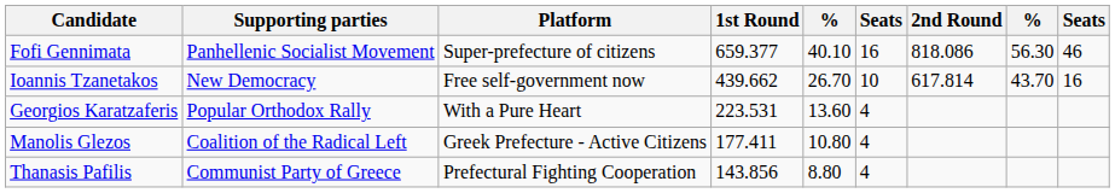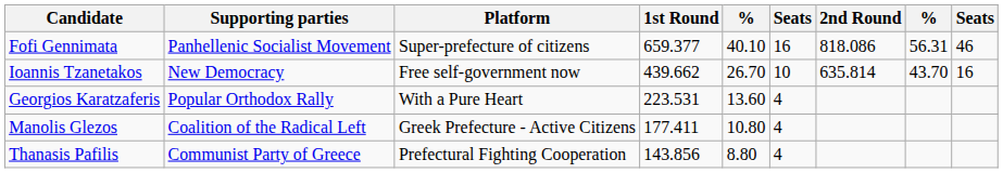 <table class="wikitable">
 <tr>
 <th>Candidate</th>
 <th>Supporting parties</th>
 <th>Platform</th>
 <th>1st Round</th>
 <th>%</th>
 <th>Seats</th>
 <th>2nd Round</th>
 <th>%</th>
 <th>Seats</th>
 </tr>
 <tr>
 <td><a href='#'>Fofi Gennimata</a></td>
 <td><a href='#'>Panhellenic Socialist Movement</a></td>
 <td>Super-prefecture of citizens</td>
 <td>659.377</td>
 <td>40.10</td>
 <td>16</td>
 <td>818.086</td>
-<td>56.30</td>
+<td>56.31</td>
 <td>46</td>
 </tr>
 <tr>
 <td><a href='#'>Ioannis Tzanetakos</a></td>
 <td><a href='#'>New Democracy</a></td>
 <td>Free self-government now</td>
 <td>439.662</td>
 <td>26.70</td>
 <td>10</td>
-<td>617.814</td>
+<td>635.814</td>
 <td>43.70</td>
 <td>16</td>
 </tr>
 <tr>
 <td><a href='#'>Georgios Karatzaferis</a></td>
 <td><a href='#'>Popular Orthodox Rally</a></td>
 <td>With a Pure Heart</td>
 <td>223.531</td>
 <td>13.60</td>
 <td>4</td>
 <td></td>
 <td></td>
 <td></td>
 </tr>
 <tr>
 <td><a href='#'>Manolis Glezos</a></td>
 <td><a href='#'>Coalition of the Radical Left</a></td>
 <td>Greek Prefecture - Active Citizens</td>
 <td>177.411</td>
 <td>10.80</td>
 <td>4</td>
 <td></td>
 <td></td>
 <td></td>
 </tr>
 <tr>
 <td><a href='#'>Thanasis Pafilis</a></td>
 <td><a href='#'>Communist Party of Greece</a></td>
 <td>Prefectural Fighting Cooperation</td>
 <td>143.856</td>
 <td>8.80</td>
 <td>4</td>
 <td></td>
 <td></td>
 <td></td>
 </tr>
 </table>
